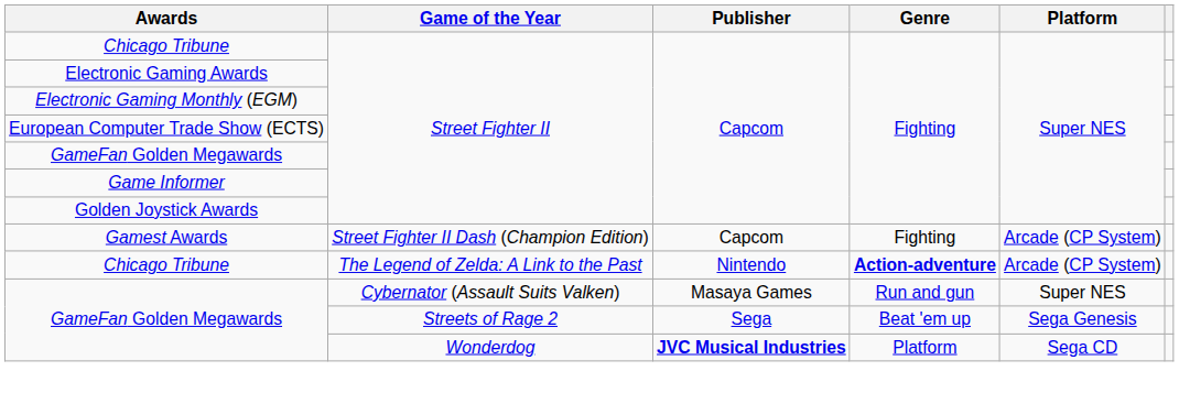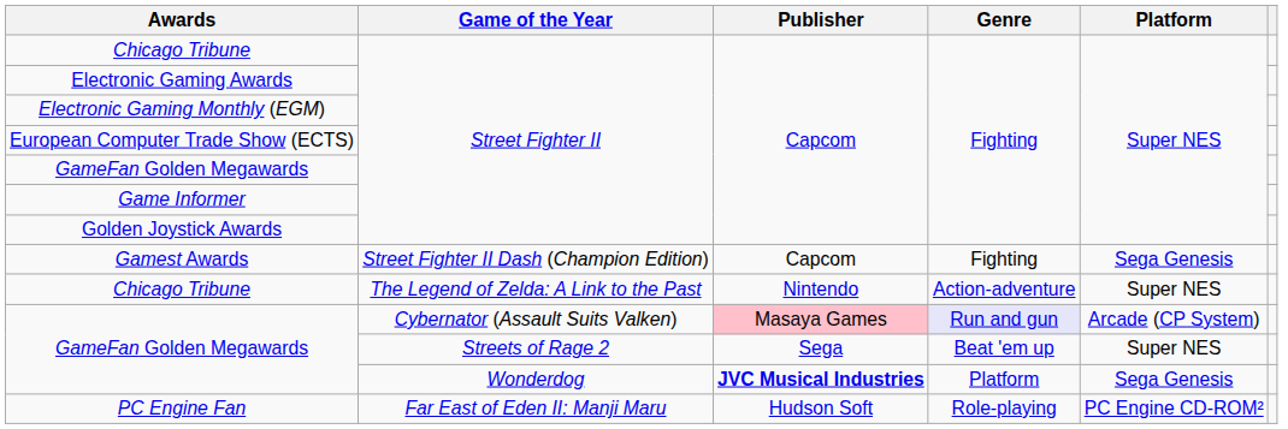 <table class="wikitable sortable" style="text-align:center;">
 <tr>
 <th>Awards</th>
 <th><a href='#'>Game of the Year</a></th>
 <th>Publisher</th>
 <th>Genre</th>
 <th>Platform</th>
 <th class="unsortable"></th>
 </tr>
 <tr>
 <td><em><a href='#'>Chicago Tribune</a></em></td>
 <td rowspan="7"><em><a href='#'>Street Fighter II</a></em></td>
 <td rowspan="7"><a href='#'>Capcom</a></td>
 <td rowspan="7"><a href='#'>Fighting</a></td>
 <td rowspan="7"><a href='#'>Super NES</a></td>
 <td></td>
 </tr>
 <tr>
 <td><a href='#'>Electronic Gaming Awards</a></td>
 <td></td>
 </tr>
 <tr>
 <td><em><a href='#'>Electronic Gaming Monthly</a></em> (<em>EGM</em>)</td>
 <td></td>
 </tr>
 <tr>
 <td><a href='#'>European Computer Trade Show</a> (ECTS)</td>
 <td></td>
 </tr>
 <tr>
 <td><a href='#'><em>GameFan</em> Golden Megawards</a></td>
 <td></td>
 </tr>
 <tr>
 <td><em><a href='#'>Game Informer</a></em></td>
 <td></td>
 </tr>
 <tr>
 <td><a href='#'>Golden Joystick Awards</a></td>
 <td></td>
 </tr>
 <tr>
 <td><a href='#'><em>Gamest</em> Awards</a></td>
 <td><em><a href='#'>Street Fighter II Dash</a></em> (<em>Champion Edition</em>)</td>
 <td>Capcom</td>
 <td>Fighting</td>
-<td><a href='#'>Arcade</a> (<a href='#'>CP System</a>)</td>
+<td><a href='#'>Sega Genesis</a></td>
 <td></td>
 </tr>
 <tr>
 <td><em><a href='#'>Chicago Tribune</a></em></td>
 <td><em><a href='#'>The Legend of Zelda: A Link to the Past</a></em></td>
 <td><a href='#'>Nintendo</a></td>
-<td><strong><a href='#'>Action-adventure</a></strong></td>
-<td><a href='#'>Arcade</a> (<a href='#'>CP System</a>)</td>
+<td><a href='#'>Action-adventure</a></td>
+<td>Super NES</td>
 <td></td>
 </tr>
 <tr>
 <td rowspan="3"><a href='#'><em>GameFan</em> Golden Megawards</a></td>
 <td><em><a href='#'>Cybernator</a></em> (<em>Assault Suits Valken</em>)</td>
-<td>Masaya Games</td>
-<td><a href='#'>Run and gun</a></td>
-<td>Super NES</td>
+<td style="background: pink;">Masaya Games</td>
+<td style="background: lavender;"><a href='#'>Run and gun</a></td>
+<td><a href='#'>Arcade</a> (<a href='#'>CP System</a>)</td>
 <td></td>
 </tr>
 <tr>
 <td><em><a href='#'>Streets of Rage 2</a></em></td>
 <td><a href='#'>Sega</a></td>
 <td><a href='#'>Beat 'em up</a></td>
-<td><a href='#'>Sega Genesis</a></td>
+<td>Super NES</td>
 <td></td>
 </tr>
 <tr>
 <td><em><a href='#'>Wonderdog</a></em></td>
 <td><strong><a href='#'>JVC Musical Industries</a></strong></td>
 <td><a href='#'>Platform</a></td>
-<td><a href='#'>Sega CD</a></td>
+<td><a href='#'>Sega Genesis</a></td>
+<td></td>
+</tr>
+<tr>
+<td><em><a href='#'>PC Engine Fan</a></em></td>
+<td><em><a href='#'>Far East of Eden II: Manji Maru</a></em></td>
+<td><a href='#'>Hudson Soft</a></td>
+<td><a href='#'>Role-playing</a></td>
+<td><a href='#'>PC Engine CD-ROM²</a></td>
 <td></td>
 </tr>
 </table>
